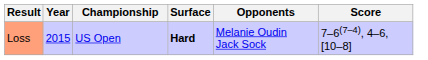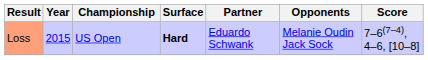 <table class="sortable wikitable">
 <tr>
 <th>Result</th>
 <th>Year</th>
 <th style="width:130px">Championship</th>
 <th>Surface</th>
+<th style="width:145px">Partner</th>
 <th style="width:145px">Opponents</th>
 <th style="width:130px"  class="unsortable">Score</th>
 </tr>
 <tr bgcolor="CCCCFF">
 <td style="background:#ffa07a;">Loss</td>
 <td><a href='#'>2015</a></td>
 <td><a href='#'>US Open</a></td>
 <td><strong>Hard</strong></td>
+<td> <a href='#'>Eduardo Schwank</a></td>
 <td> <a href='#'>Melanie Oudin</a>  <br>  <a href='#'>Jack Sock</a></td>
 <td>7–6<sup>(7–4)</sup>, 4–6, [10–8]</td>
 </tr>
 </table>
